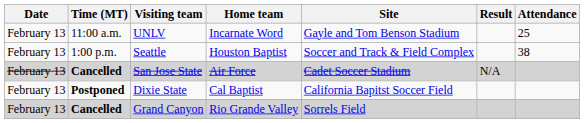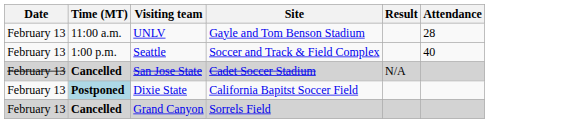 <table class="wikitable">
 <tr>
 <th>Date</th>
 <th>Time (MT)</th>
 <th>Visiting team</th>
-<th>Home team</th>
 <th>Site</th>
 <th>Result</th>
 <th>Attendance</th>
 </tr>
 <tr>
 <td>February 13</td>
 <td>11:00 a.m.</td>
 <td><a href='#'>UNLV</a></td>
-<td><a href='#'>Incarnate Word</a></td>
 <td><a href='#'>Gayle and Tom Benson Stadium</a></td>
 <td></td>
-<td>25</td>
+<td>28</td>
 </tr>
 <tr>
 <td>February 13</td>
 <td>1:00 p.m.</td>
 <td><a href='#'>Seattle</a></td>
-<td><a href='#'>Houston Baptist</a></td>
 <td><a href='#'>Soccer and Track & Field Complex</a></td>
 <td></td>
-<td>38</td>
+<td>40</td>
 </tr>
 <tr bgcolor="#d3d3d3">
 <td><s>February 13</s></td>
 <td><strong>Cancelled</strong></td>
 <td><a href='#'><s>San Jose State</s></a></td>
-<td><a href='#'><s>Air Force</s></a></td>
 <td><a href='#'><s>Cadet Soccer Stadium</s></a></td>
 <td>N/A</td>
 <td></td>
 </tr>
 <tr>
 <td>February 13</td>
-<td><strong>Postponed</strong></td>
+<td style="background: lightblue;"><strong>Postponed</strong></td>
 <td><a href='#'>Dixie State</a></td>
-<td><a href='#'>Cal Baptist</a></td>
 <td><a href='#'>California Bapitst Soccer Field</a></td>
 <td></td>
 <td></td>
 </tr>
 <tr bgcolor="#d3d3d3">
 <td>February 13</td>
 <td><strong>Cancelled</strong></td>
 <td><a href='#'>Grand Canyon</a></td>
-<td><a href='#'>Rio Grande Valley</a></td>
 <td><a href='#'>Sorrels Field</a></td>
 <td></td>
 <td></td>
 </tr>
 </table>
